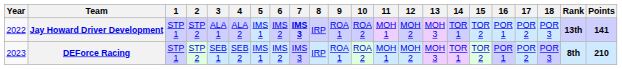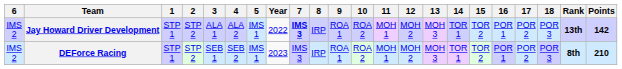 <table class="wikitable" style="text-align:center; font-size:85%">
 <tr>
-<th>Year</th>
+<th>6</th>
 <th>Team</th>
 <th>1</th>
 <th>2</th>
 <th>3</th>
 <th>4</th>
 <th>5</th>
-<th>6</th>
+<th>Year</th>
 <th>7</th>
 <th>8</th>
 <th>9</th>
 <th>10</th>
 <th>11</th>
 <th>12</th>
 <th>13</th>
 <th>14</th>
 <th>15</th>
 <th>16</th>
 <th>17</th>
 <th>18</th>
 <th>Rank</th>
 <th>Points</th>
 </tr>
 <tr>
-<td><a href='#'>2022</a></td>
+<td style="background:#CFCFFF;"><a href='#'>IMS<br>2</a><br></td>
 <th nowrap><a href='#'>Jay Howard Driver Development</a></th>
 <td style="background:#CFCFFF;"><a href='#'>STP<br>1</a><br></td>
 <td style="background:#CFCFFF;"><a href='#'>STP<br>2</a><br></td>
 <td style="background:#CFCFFF;"><a href='#'>ALA<br>1</a><br></td>
 <td style="background:#CFCFFF;"><a href='#'>ALA<br>2</a><br></td>
 <td style="background:#CFEAFF;"><a href='#'>IMS<br>1</a><br></td>
-<td style="background:#CFCFFF;"><a href='#'>IMS<br>2</a><br></td>
+<td><a href='#'>2022</a></td>
 <td style="background:#CFCFFF;"><strong><a href='#'>IMS<br>3</a><br></strong></td>
 <td style="background:#CFCFFF;"><a href='#'>IRP</a><br></td>
 <td style="background:#CFCFFF;"><a href='#'>ROA<br>1</a><br></td>
 <td style="background:#CFCFFF;"><a href='#'>ROA<br>2</a><br></td>
 <td style="background:#EFCFFF;"><a href='#'>MOH<br>1</a><br></td>
 <td style="background:#CFCFFF;"><a href='#'>MOH<br>2</a><br></td>
 <td style="background:#EFCFFF;"><a href='#'>MOH<br>3</a><br></td>
 <td style="background:#CFCFFF;"><a href='#'>TOR<br>1</a><br></td>
 <td style="background:#CFEAFF;"><a href='#'>TOR<br>2</a><br></td>
 <td style="background:#CFEAFF;"><a href='#'>POR<br>1</a><br></td>
 <td style="background:#CFEAFF;"><a href='#'>POR<br>2</a><br></td>
 <td style="background:#CFEAFF;"><a href='#'>POR<br>3</a><br></td>
 <th style="background:#CFCFFF;">13th</th>
-<th style="background:#CFCFFF;">141</th>
+<th style="background:#CFCFFF;">142</th>
 </tr>
 <tr>
-<td><a href='#'>2023</a></td>
+<td style="background:#CFEAFF;"><a href='#'>IMS<br>2</a><br></td>
 <th nowrap><a href='#'>DEForce Racing</a></th>
 <td style="background:#CFCFFF;"><a href='#'>STP<br>1</a><br></td>
 <td style="background:#DFFFDF;"><a href='#'>STP<br>2</a><br></td>
 <td style="background:#CFEAFF;"><a href='#'>SEB<br>1</a><br></td>
 <td style="background:#CFEAFF;"><a href='#'>SEB<br>2</a><br></td>
 <td style="background:#CFEAFF;"><a href='#'>IMS<br>1</a><br></td>
-<td style="background:#CFEAFF;"><a href='#'>IMS<br>2</a><br></td>
+<td><a href='#'>2023</a></td>
 <td style="background:#CFCFFF;"><a href='#'>IMS<br>3</a><br></td>
 <td style="background:#CFEAFF;"><a href='#'>IRP</a><br></td>
 <td style="background:#CFEAFF;"><a href='#'>ROA<br>1</a><br></td>
 <td style="background:#DFFFDF;"><a href='#'>ROA<br>2</a><br></td>
 <td style="background:#CFEAFF;"><a href='#'>MOH<br>1</a><br></td>
 <td style="background:#CFEAFF;"><a href='#'>MOH<br>2</a><br></td>
 <td style="background:#EFCFFF;"><a href='#'>MOH<br>3</a><br></td>
 <td style="background:#EFCFFF;"><a href='#'>TOR<br>1</a><br></td>
 <td style="background:#DFFFDF;"><a href='#'>TOR<br>2</a><br></td>
 <td style="background:#CFCFFF;"><a href='#'>POR<br>1</a><br></td>
 <td style="background:#CFEAFF;"><a href='#'>POR<br>2</a><br></td>
 <td style="background:#CFCFFF;"><a href='#'>POR<br>3</a><br></td>
 <th style="background:#CFEAFF;">8th</th>
 <th style="background:#CFEAFF;">210</th>
 </tr>
 </table>
